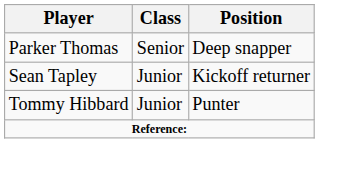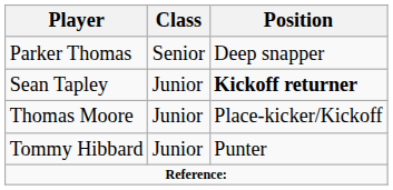 <table class="wikitable">
 <tr>
 <th>Player</th>
 <th>Class</th>
 <th>Position</th>
 </tr>
 <tr>
 <td>Parker Thomas</td>
 <td>Senior</td>
 <td>Deep snapper</td>
 </tr>
 <tr>
 <td>Sean Tapley</td>
 <td>Junior</td>
-<td>Kickoff returner</td>
+<td><strong>Kickoff returner</strong></td>
+</tr>
+<tr>
+<td>Thomas Moore</td>
+<td>Junior</td>
+<td>Place-kicker/Kickoff</td>
 </tr>
 <tr>
 <td>Tommy Hibbard</td>
 <td>Junior</td>
 <td>Punter</td>
 </tr>
 <tr>
 <td colspan="3" style="font-size: 8pt" align="center"><strong>Reference: </strong></td>
 </tr>
 </table>
